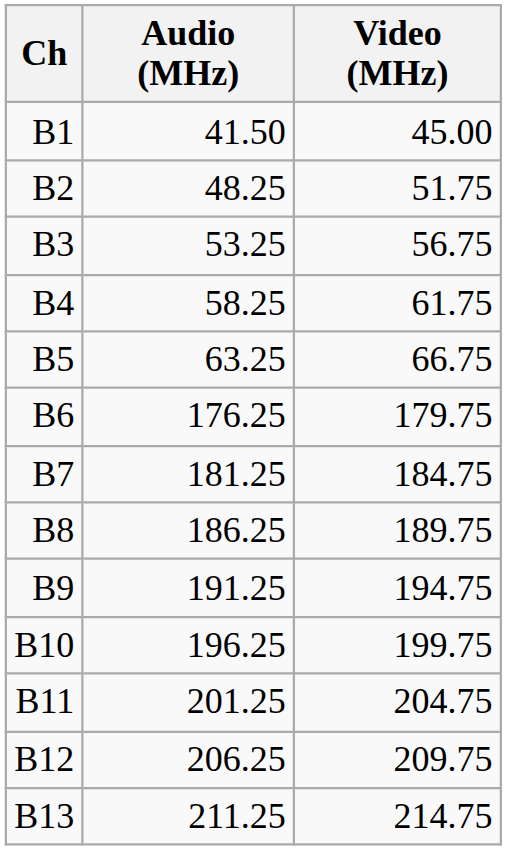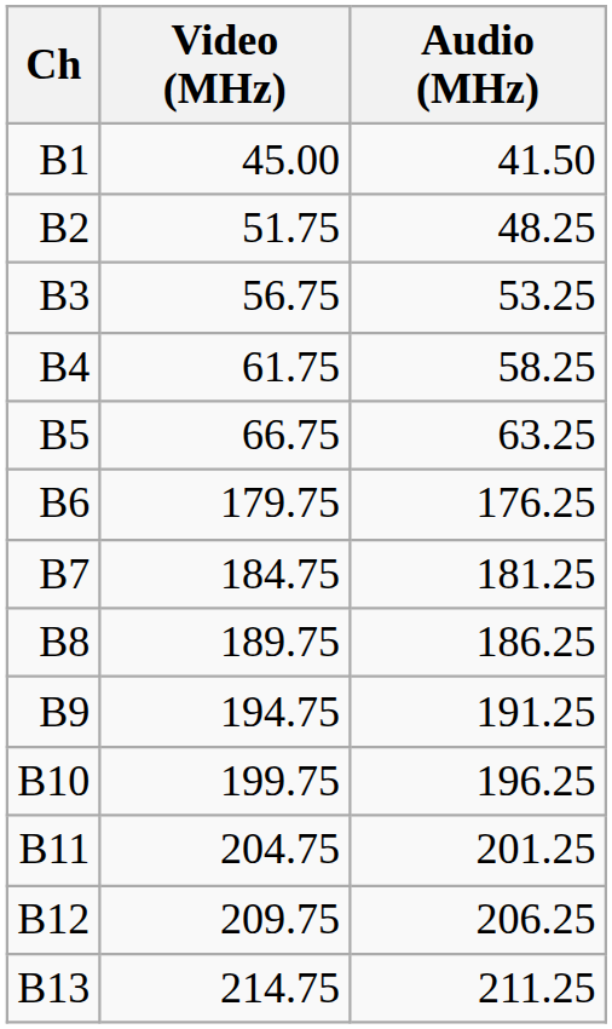 <table class="wikitable" width="25%" border="1" cellpadding="1" align="right">
 <tr ---- align="right">
 <th>Ch</th>
+<th>Video (MHz)</th>
 <th>Audio (MHz)</th>
-<th>Video (MHz)</th>
 </tr>
 <tr ---- align="right">
 <td>B1</td>
+<td>45.00</td>
 <td>41.50</td>
-<td>45.00</td>
 </tr>
 <tr ---- align="right">
 <td>B2</td>
+<td>51.75</td>
 <td>48.25</td>
-<td>51.75</td>
 </tr>
 <tr ---- align="right">
 <td>B3</td>
+<td>56.75</td>
 <td>53.25</td>
-<td>56.75</td>
 </tr>
 <tr ---- align="right">
 <td>B4</td>
+<td>61.75</td>
 <td>58.25</td>
-<td>61.75</td>
 </tr>
 <tr ---- align="right">
 <td>B5</td>
+<td>66.75</td>
 <td>63.25</td>
-<td>66.75</td>
 </tr>
 <tr ---- align="right">
 <td>B6</td>
+<td>179.75</td>
 <td>176.25</td>
-<td>179.75</td>
 </tr>
 <tr ---- align="right">
 <td>B7</td>
+<td>184.75</td>
 <td>181.25</td>
-<td>184.75</td>
 </tr>
 <tr ---- align="right">
 <td>B8</td>
+<td>189.75</td>
 <td>186.25</td>
-<td>189.75</td>
 </tr>
 <tr ---- align="right">
 <td>B9</td>
+<td>194.75</td>
 <td>191.25</td>
-<td>194.75</td>
 </tr>
 <tr ---- align="right">
 <td>B10</td>
+<td>199.75</td>
 <td>196.25</td>
-<td>199.75</td>
 </tr>
 <tr ---- align="right">
 <td>B11</td>
+<td>204.75</td>
 <td>201.25</td>
-<td>204.75</td>
 </tr>
 <tr ---- align="right">
 <td>B12</td>
+<td>209.75</td>
 <td>206.25</td>
-<td>209.75</td>
 </tr>
 <tr ---- align="right">
 <td>B13</td>
+<td>214.75</td>
 <td>211.25</td>
-<td>214.75</td>
 </tr>
 </table>
